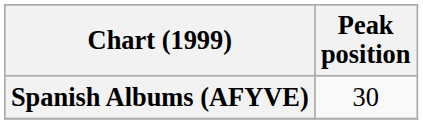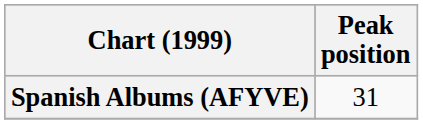 <table class="wikitable plainrowheaders">
 <tr>
 <th align="left">Chart (1999)</th>
 <th align="left">Peak<br>position</th>
 </tr>
 <tr>
 <th scope="row" align="left">Spanish Albums (AFYVE)</th>
-<td align="center">30</td>
+<td align="center">31</td>
 </tr>
 <tr>
 </tr>
 </table>
